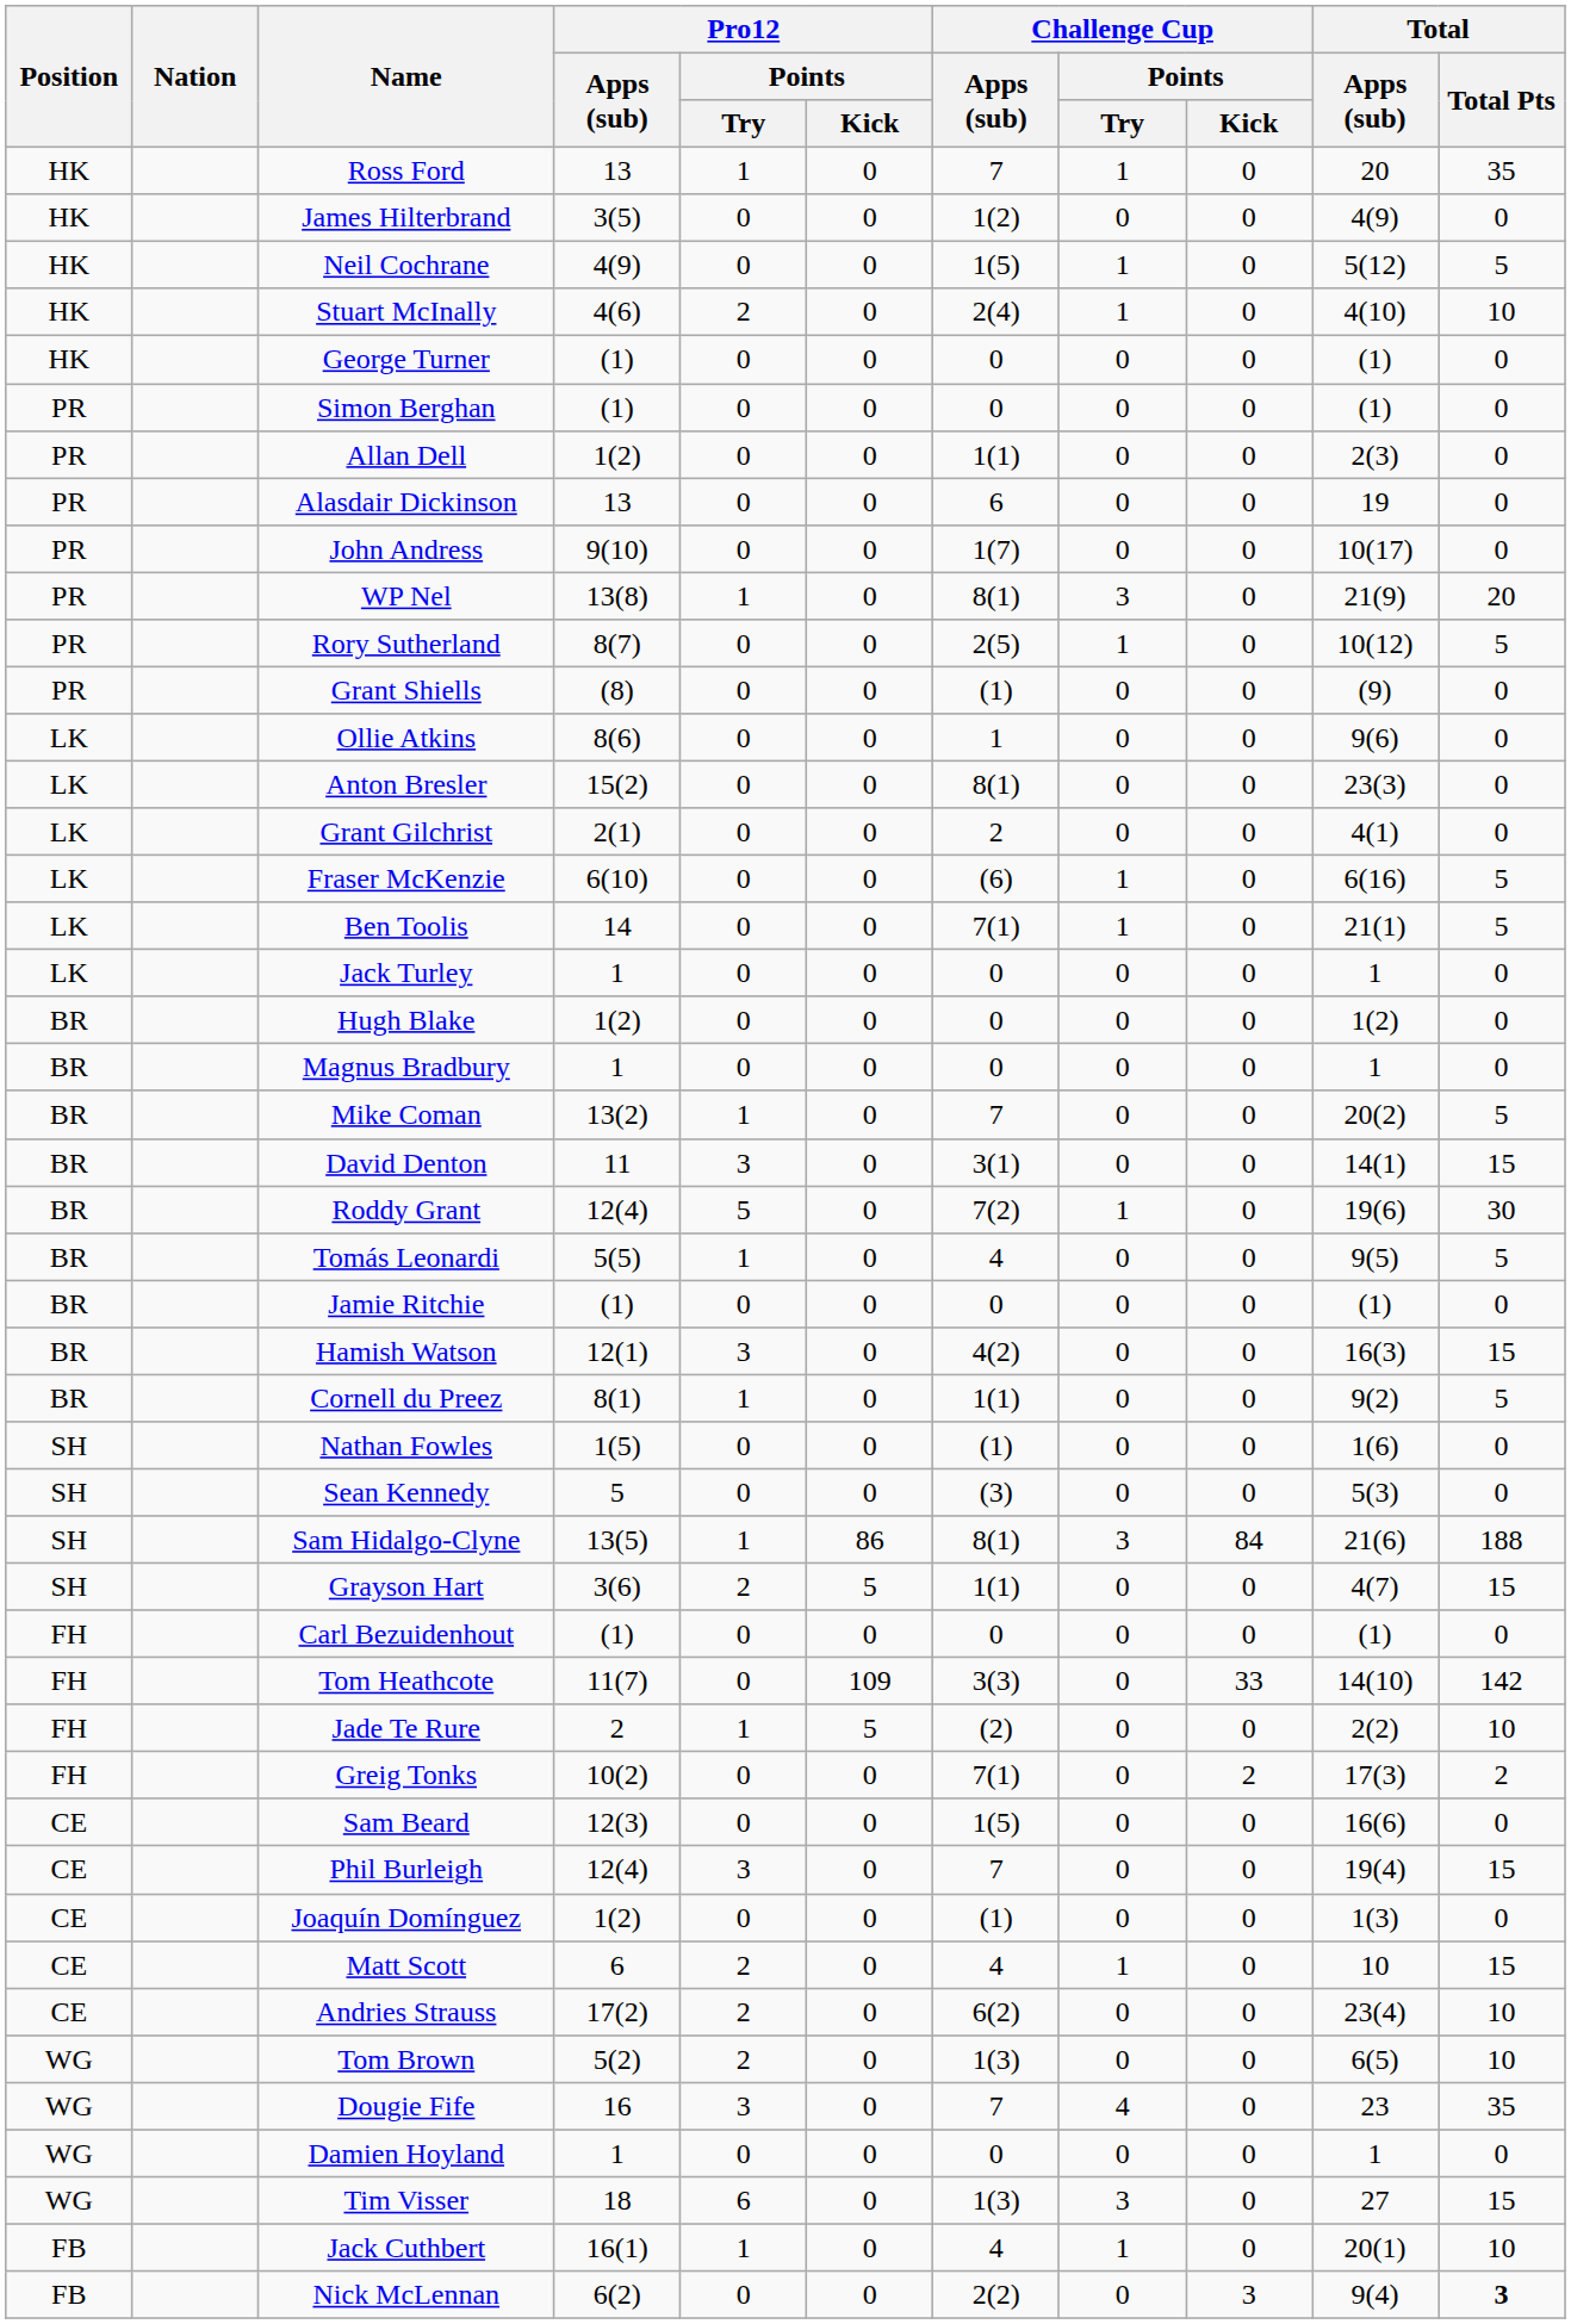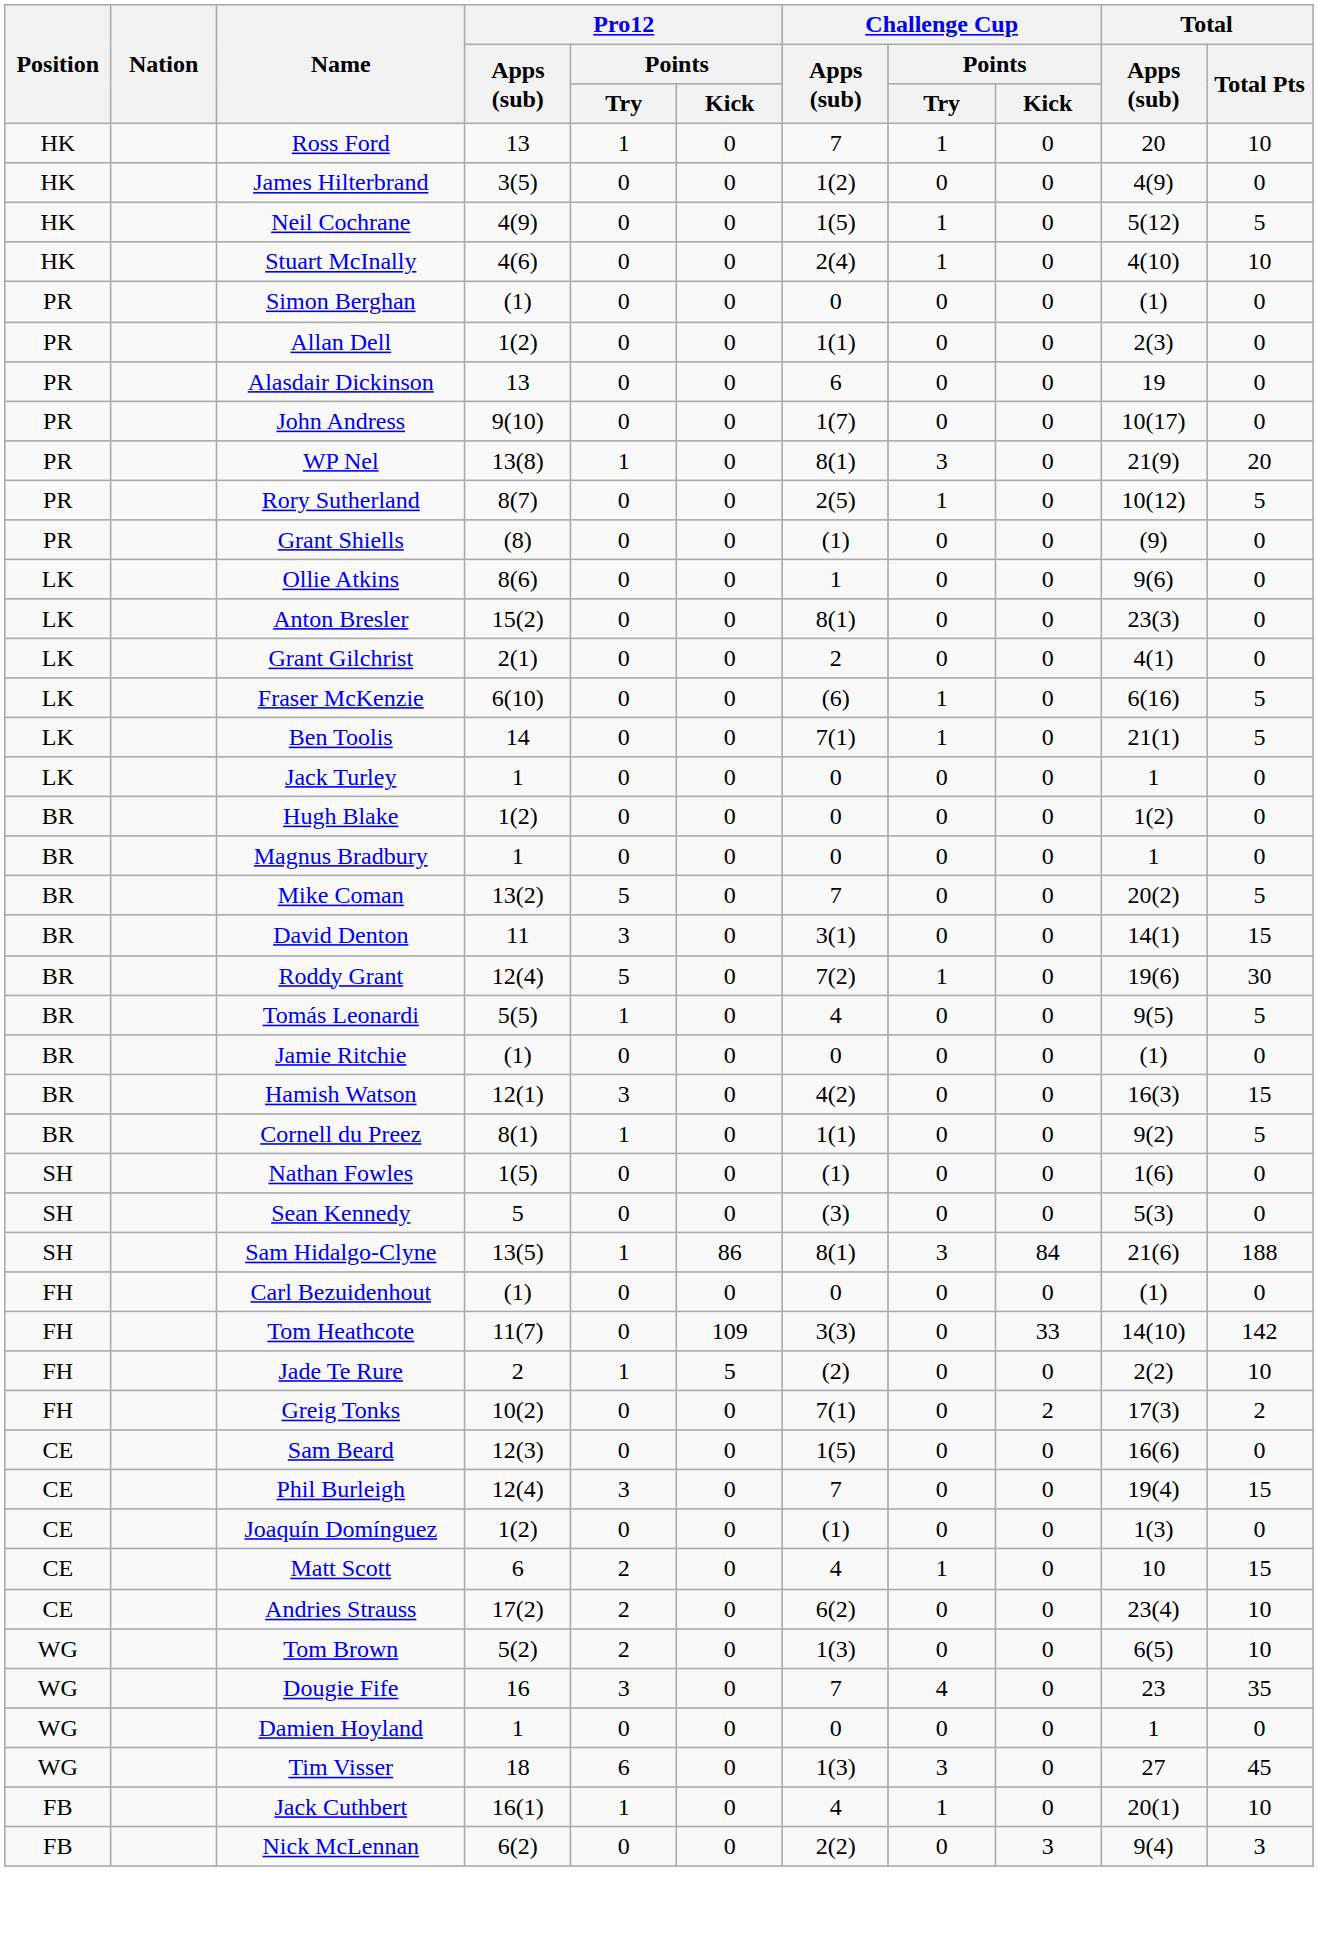 <table class="wikitable" style="font-size: 95%; text-align: center;">
 <tr>
 <th rowspan=3 width=60>Position</th>
 <th rowspan=3 width=60>Nation</th>
 <th rowspan=3 width=150>Name</th>
 <th colspan=3 width=150><a href='#'>Pro12</a></th>
 <th colspan=3 width=150><a href='#'>Challenge Cup</a></th>
 <th colspan=2>Total</th>
 </tr>
 <tr>
 <th rowspan=2 style="width:60px;">Apps<br>(sub)</th>
 <th colspan=2 style="width:60px;">Points</th>
 <th rowspan=2 style="width:60px;">Apps<br>(sub)</th>
 <th colspan=2 style="width:60px;">Points</th>
 <th rowspan=2 style="width:60px;">Apps<br>(sub)</th>
 <th rowspan=2 style="width:60px;">Total Pts</th>
 </tr>
 <tr>
 <th style="width:60px;">Try</th>
 <th style="width:60px;">Kick</th>
 <th style="width:60px;">Try</th>
 <th style="width:60px;">Kick</th>
 </tr>
 <tr>
 <td>HK</td>
 <td></td>
 <td><a href='#'>Ross Ford</a></td>
 <td>13</td>
 <td>1</td>
 <td>0</td>
 <td>7</td>
 <td>1</td>
 <td>0</td>
 <td>20</td>
-<td>35</td>
+<td>10</td>
 </tr>
 <tr>
 <td>HK</td>
 <td></td>
 <td><a href='#'>James Hilterbrand</a></td>
 <td>3(5)</td>
 <td>0</td>
 <td>0</td>
 <td>1(2)</td>
 <td>0</td>
 <td>0</td>
 <td>4(9)</td>
 <td>0</td>
 </tr>
 <tr>
 <td>HK</td>
 <td></td>
 <td><a href='#'>Neil Cochrane</a></td>
 <td>4(9)</td>
 <td>0</td>
 <td>0</td>
 <td>1(5)</td>
 <td>1</td>
 <td>0</td>
 <td>5(12)</td>
 <td>5</td>
 </tr>
 <tr>
 <td>HK</td>
 <td></td>
 <td><a href='#'>Stuart McInally</a></td>
 <td>4(6)</td>
-<td>2</td>
+<td>0</td>
 <td>0</td>
 <td>2(4)</td>
 <td>1</td>
 <td>0</td>
 <td>4(10)</td>
 <td>10</td>
-</tr>
-<tr>
-<td>HK</td>
-<td></td>
-<td><a href='#'>George Turner</a></td>
-<td>(1)</td>
-<td>0</td>
-<td>0</td>
-<td>0</td>
-<td>0</td>
-<td>0</td>
-<td>(1)</td>
-<td>0</td>
 </tr>
 <tr>
 <td>PR</td>
 <td></td>
 <td><a href='#'>Simon Berghan</a></td>
 <td>(1)</td>
 <td>0</td>
 <td>0</td>
 <td>0</td>
 <td>0</td>
 <td>0</td>
 <td>(1)</td>
 <td>0</td>
 </tr>
 <tr>
 <td>PR</td>
 <td></td>
 <td><a href='#'>Allan Dell</a></td>
 <td>1(2)</td>
 <td>0</td>
 <td>0</td>
 <td>1(1)</td>
 <td>0</td>
 <td>0</td>
 <td>2(3)</td>
 <td>0</td>
 </tr>
 <tr>
 <td>PR</td>
 <td></td>
 <td><a href='#'>Alasdair Dickinson</a></td>
 <td>13</td>
 <td>0</td>
 <td>0</td>
 <td>6</td>
 <td>0</td>
 <td>0</td>
 <td>19</td>
 <td>0</td>
 </tr>
 <tr>
 <td>PR</td>
 <td></td>
 <td><a href='#'>John Andress</a></td>
 <td>9(10)</td>
 <td>0</td>
 <td>0</td>
 <td>1(7)</td>
 <td>0</td>
 <td>0</td>
 <td>10(17)</td>
 <td>0</td>
 </tr>
 <tr>
 <td>PR</td>
 <td></td>
 <td><a href='#'>WP Nel</a></td>
 <td>13(8)</td>
 <td>1</td>
 <td>0</td>
 <td>8(1)</td>
 <td>3</td>
 <td>0</td>
 <td>21(9)</td>
 <td>20</td>
 </tr>
 <tr>
 <td>PR</td>
 <td></td>
 <td><a href='#'>Rory Sutherland</a></td>
 <td>8(7)</td>
 <td>0</td>
 <td>0</td>
 <td>2(5)</td>
 <td>1</td>
 <td>0</td>
 <td>10(12)</td>
 <td>5</td>
 </tr>
 <tr>
 <td>PR</td>
 <td></td>
 <td><a href='#'>Grant Shiells</a></td>
 <td>(8)</td>
 <td>0</td>
 <td>0</td>
 <td>(1)</td>
 <td>0</td>
 <td>0</td>
 <td>(9)</td>
 <td>0</td>
 </tr>
 <tr>
 <td>LK</td>
 <td></td>
 <td><a href='#'>Ollie Atkins</a></td>
 <td>8(6)</td>
 <td>0</td>
 <td>0</td>
 <td>1</td>
 <td>0</td>
 <td>0</td>
 <td>9(6)</td>
 <td>0</td>
 </tr>
 <tr>
 <td>LK</td>
 <td></td>
 <td><a href='#'>Anton Bresler</a></td>
 <td>15(2)</td>
 <td>0</td>
 <td>0</td>
 <td>8(1)</td>
 <td>0</td>
 <td>0</td>
 <td>23(3)</td>
 <td>0</td>
 </tr>
 <tr>
 <td>LK</td>
 <td></td>
 <td><a href='#'>Grant Gilchrist</a></td>
 <td>2(1)</td>
 <td>0</td>
 <td>0</td>
 <td>2</td>
 <td>0</td>
 <td>0</td>
 <td>4(1)</td>
 <td>0</td>
 </tr>
 <tr>
 <td>LK</td>
 <td></td>
 <td><a href='#'>Fraser McKenzie</a></td>
 <td>6(10)</td>
 <td>0</td>
 <td>0</td>
 <td>(6)</td>
 <td>1</td>
 <td>0</td>
 <td>6(16)</td>
 <td>5</td>
 </tr>
 <tr>
 <td>LK</td>
 <td></td>
 <td><a href='#'>Ben Toolis</a></td>
 <td>14</td>
 <td>0</td>
 <td>0</td>
 <td>7(1)</td>
 <td>1</td>
 <td>0</td>
 <td>21(1)</td>
 <td>5</td>
 </tr>
 <tr>
 <td>LK</td>
 <td></td>
 <td><a href='#'>Jack Turley</a></td>
 <td>1</td>
 <td>0</td>
 <td>0</td>
 <td>0</td>
 <td>0</td>
 <td>0</td>
 <td>1</td>
 <td>0</td>
 </tr>
 <tr>
 <td>BR</td>
 <td></td>
 <td><a href='#'>Hugh Blake</a></td>
 <td>1(2)</td>
 <td>0</td>
 <td>0</td>
 <td>0</td>
 <td>0</td>
 <td>0</td>
 <td>1(2)</td>
 <td>0</td>
 </tr>
 <tr>
 <td>BR</td>
 <td></td>
 <td><a href='#'>Magnus Bradbury</a></td>
 <td>1</td>
 <td>0</td>
 <td>0</td>
 <td>0</td>
 <td>0</td>
 <td>0</td>
 <td>1</td>
 <td>0</td>
 </tr>
 <tr>
 <td>BR</td>
 <td></td>
 <td><a href='#'>Mike Coman</a></td>
 <td>13(2)</td>
-<td>1</td>
+<td>5</td>
 <td>0</td>
 <td>7</td>
 <td>0</td>
 <td>0</td>
 <td>20(2)</td>
 <td>5</td>
 </tr>
 <tr>
 <td>BR</td>
 <td></td>
 <td><a href='#'>David Denton</a></td>
 <td>11</td>
 <td>3</td>
 <td>0</td>
 <td>3(1)</td>
 <td>0</td>
 <td>0</td>
 <td>14(1)</td>
 <td>15</td>
 </tr>
 <tr>
 <td>BR</td>
 <td></td>
 <td><a href='#'>Roddy Grant</a></td>
 <td>12(4)</td>
 <td>5</td>
 <td>0</td>
 <td>7(2)</td>
 <td>1</td>
 <td>0</td>
 <td>19(6)</td>
 <td>30</td>
 </tr>
 <tr>
 <td>BR</td>
 <td></td>
 <td><a href='#'>Tomás Leonardi</a></td>
 <td>5(5)</td>
 <td>1</td>
 <td>0</td>
 <td>4</td>
 <td>0</td>
 <td>0</td>
 <td>9(5)</td>
 <td>5</td>
 </tr>
 <tr>
 <td>BR</td>
 <td></td>
 <td><a href='#'>Jamie Ritchie</a></td>
 <td>(1)</td>
 <td>0</td>
 <td>0</td>
 <td>0</td>
 <td>0</td>
 <td>0</td>
 <td>(1)</td>
 <td>0</td>
 </tr>
 <tr>
 <td>BR</td>
 <td></td>
 <td><a href='#'>Hamish Watson</a></td>
 <td>12(1)</td>
 <td>3</td>
 <td>0</td>
 <td>4(2)</td>
 <td>0</td>
 <td>0</td>
 <td>16(3)</td>
 <td>15</td>
 </tr>
 <tr>
 <td>BR</td>
 <td></td>
 <td><a href='#'>Cornell du Preez</a></td>
 <td>8(1)</td>
 <td>1</td>
 <td>0</td>
 <td>1(1)</td>
 <td>0</td>
 <td>0</td>
 <td>9(2)</td>
 <td>5</td>
 </tr>
 <tr>
 <td>SH</td>
 <td></td>
 <td><a href='#'>Nathan Fowles</a></td>
 <td>1(5)</td>
 <td>0</td>
 <td>0</td>
 <td>(1)</td>
 <td>0</td>
 <td>0</td>
 <td>1(6)</td>
 <td>0</td>
 </tr>
 <tr>
 <td>SH</td>
 <td></td>
 <td><a href='#'>Sean Kennedy</a></td>
 <td>5</td>
 <td>0</td>
 <td>0</td>
 <td>(3)</td>
 <td>0</td>
 <td>0</td>
 <td>5(3)</td>
 <td>0</td>
 </tr>
 <tr>
 <td>SH</td>
 <td></td>
 <td><a href='#'>Sam Hidalgo-Clyne</a></td>
 <td>13(5)</td>
 <td>1</td>
 <td>86</td>
 <td>8(1)</td>
 <td>3</td>
 <td>84</td>
 <td>21(6)</td>
 <td>188</td>
-</tr>
-<tr>
-<td>SH</td>
-<td></td>
-<td><a href='#'>Grayson Hart</a></td>
-<td>3(6)</td>
-<td>2</td>
-<td>5</td>
-<td>1(1)</td>
-<td>0</td>
-<td>0</td>
-<td>4(7)</td>
-<td>15</td>
 </tr>
 <tr>
 <td>FH</td>
 <td></td>
 <td><a href='#'>Carl Bezuidenhout</a></td>
 <td>(1)</td>
 <td>0</td>
 <td>0</td>
 <td>0</td>
 <td>0</td>
 <td>0</td>
 <td>(1)</td>
 <td>0</td>
 </tr>
 <tr>
 <td>FH</td>
 <td></td>
 <td><a href='#'>Tom Heathcote</a></td>
 <td>11(7)</td>
 <td>0</td>
 <td>109</td>
 <td>3(3)</td>
 <td>0</td>
 <td>33</td>
 <td>14(10)</td>
 <td>142</td>
 </tr>
 <tr>
 <td>FH</td>
 <td></td>
 <td><a href='#'>Jade Te Rure</a></td>
 <td>2</td>
 <td>1</td>
 <td>5</td>
 <td>(2)</td>
 <td>0</td>
 <td>0</td>
 <td>2(2)</td>
 <td>10</td>
 </tr>
 <tr>
 <td>FH</td>
 <td></td>
 <td><a href='#'>Greig Tonks</a></td>
 <td>10(2)</td>
 <td>0</td>
 <td>0</td>
 <td>7(1)</td>
 <td>0</td>
 <td>2</td>
 <td>17(3)</td>
 <td>2</td>
 </tr>
 <tr>
 <td>CE</td>
 <td></td>
 <td><a href='#'>Sam Beard</a></td>
 <td>12(3)</td>
 <td>0</td>
 <td>0</td>
 <td>1(5)</td>
 <td>0</td>
 <td>0</td>
 <td>16(6)</td>
 <td>0</td>
 </tr>
 <tr>
 <td>CE</td>
 <td></td>
 <td><a href='#'>Phil Burleigh</a></td>
 <td>12(4)</td>
 <td>3</td>
 <td>0</td>
 <td>7</td>
 <td>0</td>
 <td>0</td>
 <td>19(4)</td>
 <td>15</td>
 </tr>
 <tr>
 <td>CE</td>
 <td></td>
 <td><a href='#'>Joaquín Domínguez</a></td>
 <td>1(2)</td>
 <td>0</td>
 <td>0</td>
 <td>(1)</td>
 <td>0</td>
 <td>0</td>
 <td>1(3)</td>
 <td>0</td>
 </tr>
 <tr>
 <td>CE</td>
 <td></td>
 <td><a href='#'>Matt Scott</a></td>
 <td>6</td>
 <td>2</td>
 <td>0</td>
 <td>4</td>
 <td>1</td>
 <td>0</td>
 <td>10</td>
 <td>15</td>
 </tr>
 <tr>
 <td>CE</td>
 <td></td>
 <td><a href='#'>Andries Strauss</a></td>
 <td>17(2)</td>
 <td>2</td>
 <td>0</td>
 <td>6(2)</td>
 <td>0</td>
 <td>0</td>
 <td>23(4)</td>
 <td>10</td>
 </tr>
 <tr>
 <td>WG</td>
 <td></td>
 <td><a href='#'>Tom Brown</a></td>
 <td>5(2)</td>
 <td>2</td>
 <td>0</td>
 <td>1(3)</td>
 <td>0</td>
 <td>0</td>
 <td>6(5)</td>
 <td>10</td>
 </tr>
 <tr>
 <td>WG</td>
 <td></td>
 <td><a href='#'>Dougie Fife</a></td>
 <td>16</td>
 <td>3</td>
 <td>0</td>
 <td>7</td>
 <td>4</td>
 <td>0</td>
 <td>23</td>
 <td>35</td>
 </tr>
 <tr>
 <td>WG</td>
 <td></td>
 <td><a href='#'>Damien Hoyland</a></td>
 <td>1</td>
 <td>0</td>
 <td>0</td>
 <td>0</td>
 <td>0</td>
 <td>0</td>
 <td>1</td>
 <td>0</td>
 </tr>
 <tr>
 <td>WG</td>
 <td></td>
 <td><a href='#'>Tim Visser</a></td>
 <td>18</td>
 <td>6</td>
 <td>0</td>
 <td>1(3)</td>
 <td>3</td>
 <td>0</td>
 <td>27</td>
-<td>15</td>
+<td>45</td>
 </tr>
 <tr>
 <td>FB</td>
 <td></td>
 <td><a href='#'>Jack Cuthbert</a></td>
 <td>16(1)</td>
 <td>1</td>
 <td>0</td>
 <td>4</td>
 <td>1</td>
 <td>0</td>
 <td>20(1)</td>
 <td>10</td>
 </tr>
 <tr>
 <td>FB</td>
 <td></td>
 <td><a href='#'>Nick McLennan</a></td>
 <td>6(2)</td>
 <td>0</td>
 <td>0</td>
 <td>2(2)</td>
 <td>0</td>
 <td>3</td>
 <td>9(4)</td>
-<td><strong>3</strong></td>
+<td>3</td>
 </tr>
 </table>
